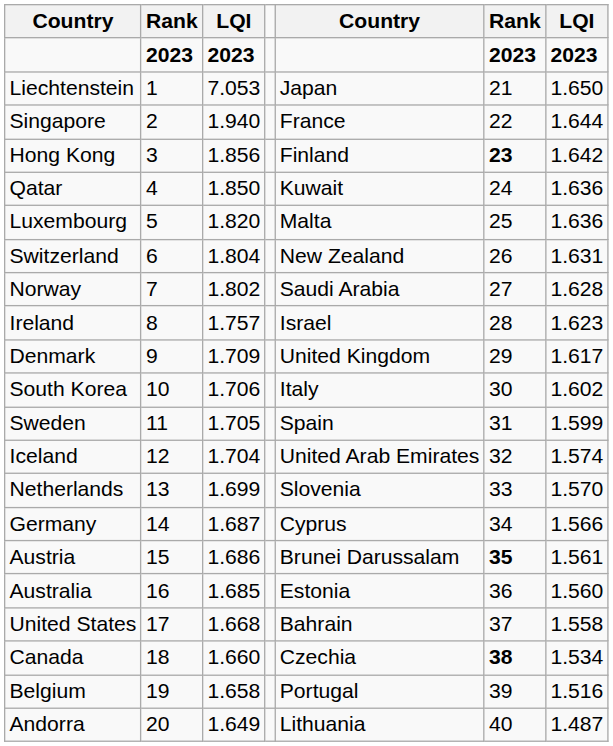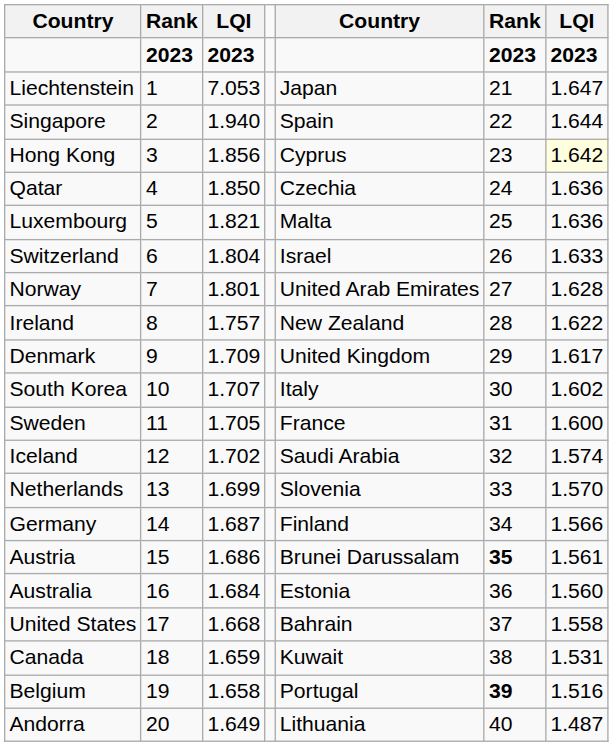 <table class="wikitable">
 <tr>
 <th>Country</th>
 <th>Rank</th>
 <th>LQI</th>
 <td></td>
 <th>Country</th>
 <th>Rank</th>
 <th>LQI</th>
 </tr>
 <tr>
 <td></td>
 <td><strong>2023</strong></td>
 <td><strong>2023</strong></td>
 <td></td>
 <td></td>
 <td><strong>2023</strong></td>
 <td><strong>2023</strong></td>
 </tr>
 <tr>
 <td>Liechtenstein</td>
 <td>1</td>
 <td>7.053</td>
 <td></td>
 <td>Japan</td>
 <td>21</td>
-<td>1.650</td>
+<td>1.647</td>
 </tr>
 <tr>
 <td>Singapore</td>
 <td>2</td>
 <td>1.940</td>
 <td></td>
-<td>France</td>
+<td>Spain</td>
 <td>22</td>
 <td>1.644</td>
 </tr>
 <tr>
 <td>Hong Kong</td>
 <td>3</td>
 <td>1.856</td>
 <td></td>
-<td>Finland</td>
-<td><strong>23</strong></td>
-<td>1.642</td>
+<td>Cyprus</td>
+<td>23</td>
+<td style="background: lightyellow;">1.642</td>
 </tr>
 <tr>
 <td>Qatar</td>
 <td>4</td>
 <td>1.850</td>
 <td></td>
-<td>Kuwait</td>
+<td>Czechia</td>
 <td>24</td>
 <td>1.636</td>
 </tr>
 <tr>
 <td>Luxembourg</td>
 <td>5</td>
-<td>1.820</td>
+<td>1.821</td>
 <td></td>
 <td>Malta</td>
 <td>25</td>
 <td>1.636</td>
 </tr>
 <tr>
 <td>Switzerland</td>
 <td>6</td>
 <td>1.804</td>
 <td></td>
-<td>New Zealand</td>
+<td>Israel</td>
 <td>26</td>
-<td>1.631</td>
+<td>1.633</td>
 </tr>
 <tr>
 <td>Norway</td>
 <td>7</td>
-<td>1.802</td>
+<td>1.801</td>
 <td></td>
-<td>Saudi Arabia</td>
+<td>United Arab Emirates</td>
 <td>27</td>
 <td>1.628</td>
 </tr>
 <tr>
 <td>Ireland</td>
 <td>8</td>
 <td>1.757</td>
 <td></td>
-<td>Israel</td>
+<td>New Zealand</td>
 <td>28</td>
-<td>1.623</td>
+<td>1.622</td>
 </tr>
 <tr>
 <td>Denmark</td>
 <td>9</td>
 <td>1.709</td>
 <td></td>
 <td>United Kingdom</td>
 <td>29</td>
 <td>1.617</td>
 </tr>
 <tr>
 <td>South Korea</td>
 <td>10</td>
-<td>1.706</td>
+<td>1.707</td>
 <td></td>
 <td>Italy</td>
 <td>30</td>
 <td>1.602</td>
 </tr>
 <tr>
 <td>Sweden</td>
 <td>11</td>
 <td>1.705</td>
 <td></td>
-<td>Spain</td>
+<td>France</td>
 <td>31</td>
-<td>1.599</td>
+<td>1.600</td>
 </tr>
 <tr>
 <td>Iceland</td>
 <td>12</td>
-<td>1.704</td>
+<td>1.702</td>
 <td></td>
-<td>United Arab Emirates</td>
+<td>Saudi Arabia</td>
 <td>32</td>
 <td>1.574</td>
 </tr>
 <tr>
 <td>Netherlands</td>
 <td>13</td>
 <td>1.699</td>
 <td></td>
 <td>Slovenia</td>
 <td>33</td>
 <td>1.570</td>
 </tr>
 <tr>
 <td>Germany</td>
 <td>14</td>
 <td>1.687</td>
 <td></td>
-<td>Cyprus</td>
+<td>Finland</td>
 <td>34</td>
 <td>1.566</td>
 </tr>
 <tr>
 <td>Austria</td>
 <td>15</td>
 <td>1.686</td>
 <td></td>
 <td>Brunei Darussalam</td>
 <td><strong>35</strong></td>
 <td>1.561</td>
 </tr>
 <tr>
 <td>Australia</td>
 <td>16</td>
-<td>1.685</td>
+<td>1.684</td>
 <td></td>
 <td>Estonia</td>
 <td>36</td>
 <td>1.560</td>
 </tr>
 <tr>
 <td>United States</td>
 <td>17</td>
 <td>1.668</td>
 <td></td>
 <td>Bahrain</td>
 <td>37</td>
 <td>1.558</td>
 </tr>
 <tr>
 <td>Canada</td>
 <td>18</td>
-<td>1.660</td>
+<td>1.659</td>
 <td></td>
-<td>Czechia</td>
-<td><strong>38</strong></td>
-<td>1.534</td>
+<td>Kuwait</td>
+<td>38</td>
+<td>1.531</td>
 </tr>
 <tr>
 <td>Belgium</td>
 <td>19</td>
 <td>1.658</td>
 <td></td>
 <td>Portugal</td>
-<td>39</td>
+<td><strong>39</strong></td>
 <td>1.516</td>
 </tr>
 <tr>
 <td>Andorra</td>
 <td>20</td>
 <td>1.649</td>
 <td></td>
 <td>Lithuania</td>
 <td>40</td>
 <td>1.487</td>
 </tr>
 </table>
